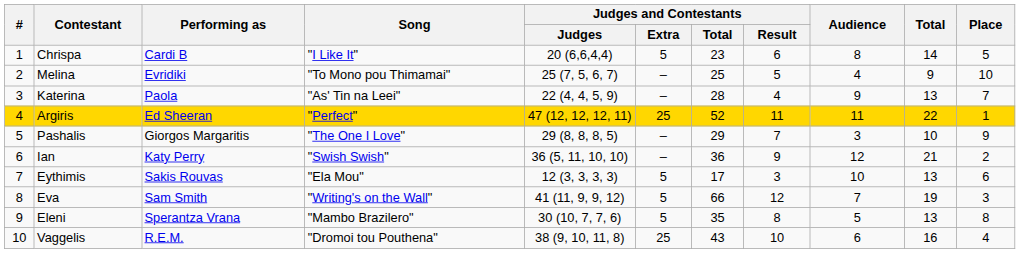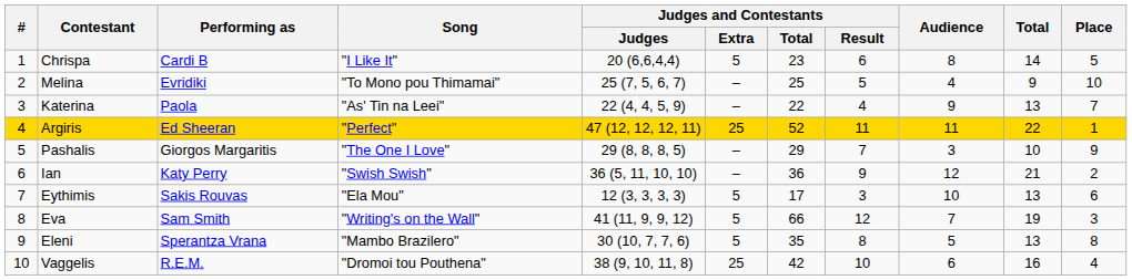 <table class="sortable wikitable" style="text-align:center;" width="100%">
 <tr>
 <th rowspan="2">#</th>
 <th rowspan="2">Contestant</th>
 <th rowspan="2">Performing as</th>
 <th rowspan="2">Song</th>
 <th colspan="4">Judges and Contestants</th>
 <th rowspan="2">Audience</th>
 <th rowspan="2">Total</th>
 <th rowspan="2">Place</th>
 </tr>
 <tr>
 <th width="11%">Judges</th>
 <th>Extra</th>
 <th>Total</th>
 <th>Result</th>
 </tr>
 <tr>
 <td>1</td>
 <td align="left">Chrispa</td>
 <td align="left"><a href='#'>Cardi B</a></td>
 <td align="left">"<a href='#'>I Like It</a>"</td>
 <td>20 (6,6,4,4)</td>
 <td>5</td>
 <td>23</td>
 <td>6</td>
 <td>8</td>
 <td>14</td>
 <td>5</td>
 </tr>
 <tr>
 <td>2</td>
 <td align="left">Melina</td>
 <td align="left"><a href='#'>Evridiki</a></td>
 <td align="left">"To Mono pou Thimamai"</td>
 <td>25 (7, 5, 6, 7)</td>
 <td>–</td>
 <td>25</td>
 <td>5</td>
 <td>4</td>
 <td>9</td>
 <td>10</td>
 </tr>
 <tr>
 <td>3</td>
 <td align="left">Katerina</td>
 <td align="left"><a href='#'>Paola</a></td>
 <td align="left">"As' Tin na Leei"</td>
 <td>22 (4, 4, 5, 9)</td>
 <td>–</td>
-<td>28</td>
+<td>22</td>
 <td>4</td>
 <td>9</td>
 <td>13</td>
 <td>7</td>
 </tr>
 <tr bgcolor="gold">
 <td>4</td>
 <td align="left">Argiris</td>
 <td align="left"><a href='#'>Ed Sheeran</a></td>
 <td align="left">"<a href='#'>Perfect</a>"</td>
 <td>47 (12, 12, 12, 11)</td>
 <td>25</td>
 <td>52</td>
 <td>11</td>
 <td>11</td>
 <td>22</td>
 <td>1</td>
 </tr>
 <tr>
 <td>5</td>
 <td align="left">Pashalis</td>
 <td align="left">Giorgos Margaritis</td>
 <td align="left">"<a href='#'>The One I Love</a>"</td>
 <td>29 (8, 8, 8, 5)</td>
 <td>–</td>
 <td>29</td>
 <td>7</td>
 <td>3</td>
 <td>10</td>
 <td>9</td>
 </tr>
 <tr>
 <td>6</td>
 <td align="left">Ian</td>
 <td align="left"><a href='#'>Katy Perry</a></td>
 <td align="left">"<a href='#'>Swish Swish</a>"</td>
 <td>36 (5, 11, 10, 10)</td>
 <td>–</td>
 <td>36</td>
 <td>9</td>
 <td>12</td>
 <td>21</td>
 <td>2</td>
 </tr>
 <tr>
 <td>7</td>
 <td align="left">Eythimis</td>
 <td align="left"><a href='#'>Sakis Rouvas</a></td>
 <td align="left">"Ela Mou"</td>
 <td>12 (3, 3, 3, 3)</td>
 <td>5</td>
 <td>17</td>
 <td>3</td>
 <td>10</td>
 <td>13</td>
 <td>6</td>
 </tr>
 <tr>
 <td>8</td>
 <td align="left">Eva</td>
 <td align="left"><a href='#'>Sam Smith</a></td>
 <td align="left">"<a href='#'>Writing's on the Wall</a>"</td>
 <td>41 (11, 9, 9, 12)</td>
 <td>5</td>
 <td>66</td>
 <td>12</td>
 <td>7</td>
 <td>19</td>
 <td>3</td>
 </tr>
 <tr>
 <td>9</td>
 <td align="left">Eleni</td>
 <td align="left"><a href='#'>Sperantza Vrana</a></td>
 <td align="left">"Mambo Brazilero"</td>
 <td>30 (10, 7, 7, 6)</td>
 <td>5</td>
 <td>35</td>
 <td>8</td>
 <td>5</td>
 <td>13</td>
 <td>8</td>
 </tr>
 <tr>
 <td>10</td>
 <td align="left">Vaggelis</td>
 <td align="left"><a href='#'>R.E.M.</a></td>
 <td align="left">"Dromoi tou Pouthena"</td>
 <td>38 (9, 10, 11, 8)</td>
 <td>25</td>
-<td>43</td>
+<td>42</td>
 <td>10</td>
 <td>6</td>
 <td>16</td>
 <td>4</td>
 </tr>
 </table>
